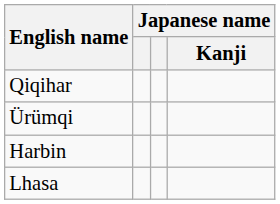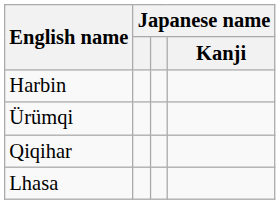 <table class="wikitable">
 <tr>
 <th rowspan="2">English name</th>
 <th colspan="3">Japanese name</th>
 </tr>
 <tr>
 <th></th>
 <th></th>
 <th>Kanji</th>
 </tr>
 <tr>
-<td>Qiqihar</td>
+<td>Harbin</td>
 <td></td>
 <td></td>
 <td></td>
 </tr>
 <tr>
 <td>Ürümqi</td>
 <td></td>
 <td></td>
 <td></td>
 </tr>
 <tr>
-<td>Harbin</td>
+<td>Qiqihar</td>
 <td></td>
 <td></td>
 <td></td>
 </tr>
 <tr>
 <td>Lhasa</td>
 <td></td>
 <td></td>
 <td></td>
 </tr>
 </table>
